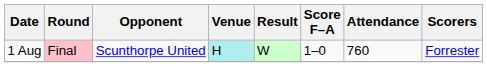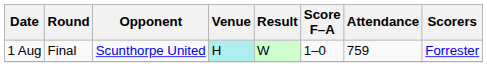 <table class="wikitable">
 <tr>
 <th>Date</th>
 <th>Round</th>
 <th>Opponent</th>
 <th>Venue</th>
 <th>Result</th>
 <th>Score<br>F–A</th>
 <th>Attendance</th>
 <th>Scorers</th>
 </tr>
 <tr>
 <td>1 Aug</td>
-<td style="background: pink;">Final</td>
+<td>Final</td>
 <td><a href='#'>Scunthorpe United</a></td>
 <td style="background: paleturquoise;">H</td>
 <td bgcolor="#CCFFCC">W</td>
 <td>1–0</td>
-<td>760</td>
+<td>759</td>
 <td><a href='#'>Forrester</a></td>
 </tr>
 <tr>
 </tr>
 </table>
